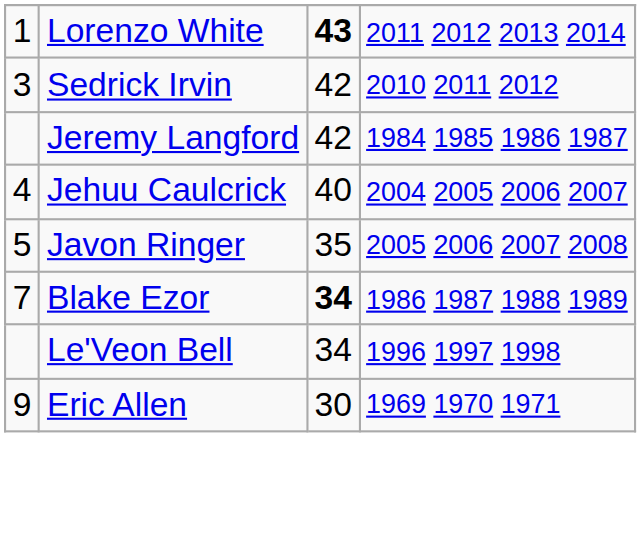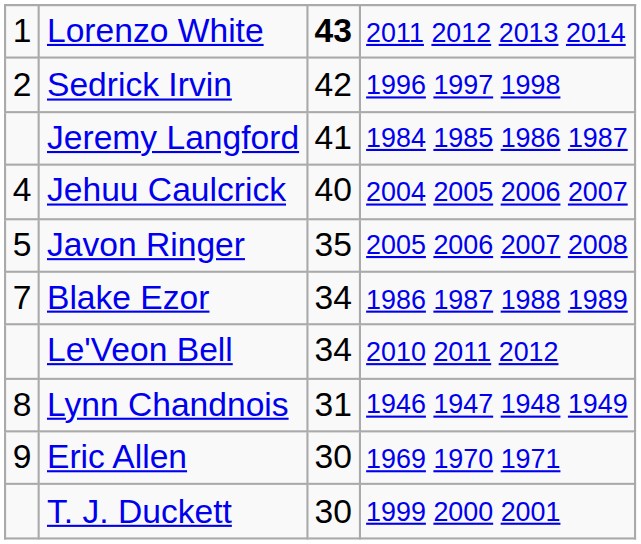 <table class="wikitable">
 <tr>
 </tr>
 <tr>
 <td>1</td>
 <td><a href='#'>Lorenzo White</a></td>
 <td><strong>43</strong></td>
 <td style="font-size:80%;"><a href='#'>2011</a> <a href='#'>2012</a> <a href='#'>2013</a> <a href='#'>2014</a></td>
 </tr>
 <tr>
-<td>3</td>
+<td>2</td>
 <td><a href='#'>Sedrick Irvin</a></td>
 <td>42</td>
-<td style="font-size:80%;"><a href='#'>2010</a> <a href='#'>2011</a> <a href='#'>2012</a></td>
+<td style="font-size:80%;"><a href='#'>1996</a> <a href='#'>1997</a> <a href='#'>1998</a></td>
 </tr>
 <tr>
 <td></td>
 <td><a href='#'>Jeremy Langford</a></td>
-<td>42</td>
+<td>41</td>
 <td style="font-size:80%;"><a href='#'>1984</a> <a href='#'>1985</a> <a href='#'>1986</a> <a href='#'>1987</a></td>
 </tr>
 <tr>
 <td>4</td>
 <td><a href='#'>Jehuu Caulcrick</a></td>
 <td>40</td>
 <td style="font-size:80%;"><a href='#'>2004</a> <a href='#'>2005</a> <a href='#'>2006</a> <a href='#'>2007</a></td>
 </tr>
 <tr>
 <td>5</td>
 <td><a href='#'>Javon Ringer</a></td>
 <td>35</td>
 <td style="font-size:80%;"><a href='#'>2005</a> <a href='#'>2006</a> <a href='#'>2007</a> <a href='#'>2008</a></td>
 </tr>
 <tr>
 <td>7</td>
 <td><a href='#'>Blake Ezor</a></td>
-<td><strong>34</strong></td>
+<td>34</td>
 <td style="font-size:80%;"><a href='#'>1986</a> <a href='#'>1987</a> <a href='#'>1988</a> <a href='#'>1989</a></td>
 </tr>
 <tr>
 <td></td>
 <td><a href='#'>Le'Veon Bell</a></td>
 <td>34</td>
-<td style="font-size:80%;"><a href='#'>1996</a> <a href='#'>1997</a> <a href='#'>1998</a></td>
+<td style="font-size:80%;"><a href='#'>2010</a> <a href='#'>2011</a> <a href='#'>2012</a></td>
+</tr>
+<tr>
+<td>8</td>
+<td><a href='#'>Lynn Chandnois</a></td>
+<td>31</td>
+<td style="font-size:80%;"><a href='#'>1946</a> <a href='#'>1947</a> <a href='#'>1948</a> <a href='#'>1949</a></td>
 </tr>
 <tr>
 <td>9</td>
 <td><a href='#'>Eric Allen</a></td>
 <td>30</td>
 <td style="font-size:80%;"><a href='#'>1969</a> <a href='#'>1970</a> <a href='#'>1971</a></td>
 </tr>
+<tr>
+<td></td>
+<td><a href='#'>T. J. Duckett</a></td>
+<td>30</td>
+<td style="font-size:80%;"><a href='#'>1999</a> <a href='#'>2000</a> <a href='#'>2001</a></td>
+</tr>
 </table>
